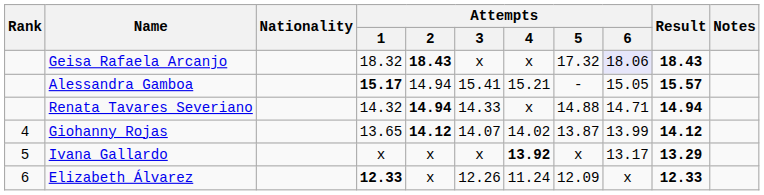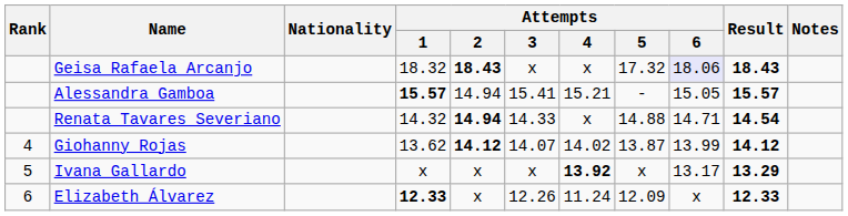 <table class="wikitable sortable" style="text-align:center">
 <tr>
 <th rowspan=2>Rank</th>
 <th rowspan=2>Name</th>
 <th rowspan=2>Nationality</th>
 <th colspan=6>Attempts</th>
 <th rowspan=2>Result</th>
 <th rowspan=2>Notes</th>
 </tr>
 <tr>
 <th>1</th>
 <th>2</th>
 <th>3</th>
 <th>4</th>
 <th>5</th>
 <th>6</th>
 </tr>
 <tr>
 <td align=center></td>
 <td align=left><a href='#'>Geisa Rafaela Arcanjo</a></td>
 <td align=left></td>
 <td>18.32</td>
 <td><strong>18.43</strong></td>
 <td>x</td>
 <td>x</td>
 <td>17.32</td>
 <td style="background: lavender;">18.06</td>
 <td><strong>18.43</strong></td>
 <td></td>
 </tr>
 <tr>
 <td align=center></td>
 <td align=left><a href='#'>Alessandra Gamboa</a></td>
 <td align=left></td>
-<td><strong>15.17</strong></td>
+<td><strong>15.57</strong></td>
 <td>14.94</td>
 <td>15.41</td>
 <td>15.21</td>
 <td>-</td>
 <td>15.05</td>
 <td><strong>15.57</strong></td>
 <td></td>
 </tr>
 <tr>
 <td align=center></td>
 <td align=left><a href='#'>Renata Tavares Severiano</a></td>
 <td align=left></td>
 <td>14.32</td>
 <td><strong>14.94</strong></td>
 <td>14.33</td>
 <td>x</td>
 <td>14.88</td>
 <td>14.71</td>
-<td><strong>14.94</strong></td>
+<td><strong>14.54</strong></td>
 <td></td>
 </tr>
 <tr>
 <td align=center>4</td>
 <td align=left><a href='#'>Giohanny Rojas</a></td>
 <td align=left></td>
-<td>13.65</td>
+<td>13.62</td>
 <td><strong>14.12</strong></td>
 <td>14.07</td>
 <td>14.02</td>
 <td>13.87</td>
 <td>13.99</td>
 <td><strong>14.12</strong></td>
 <td></td>
 </tr>
 <tr>
 <td align=center>5</td>
 <td align=left><a href='#'>Ivana Gallardo</a></td>
 <td align=left></td>
 <td>x</td>
 <td>x</td>
 <td>x</td>
 <td><strong>13.92</strong></td>
 <td>x</td>
 <td>13.17</td>
 <td><strong>13.29</strong></td>
 <td></td>
 </tr>
 <tr>
 <td align=center>6</td>
 <td align=left><a href='#'>Elizabeth Álvarez</a></td>
 <td align=left></td>
 <td><strong>12.33</strong></td>
 <td>x</td>
 <td>12.26</td>
 <td>11.24</td>
 <td>12.09</td>
 <td>x</td>
 <td><strong>12.33</strong></td>
 <td></td>
 </tr>
 </table>
